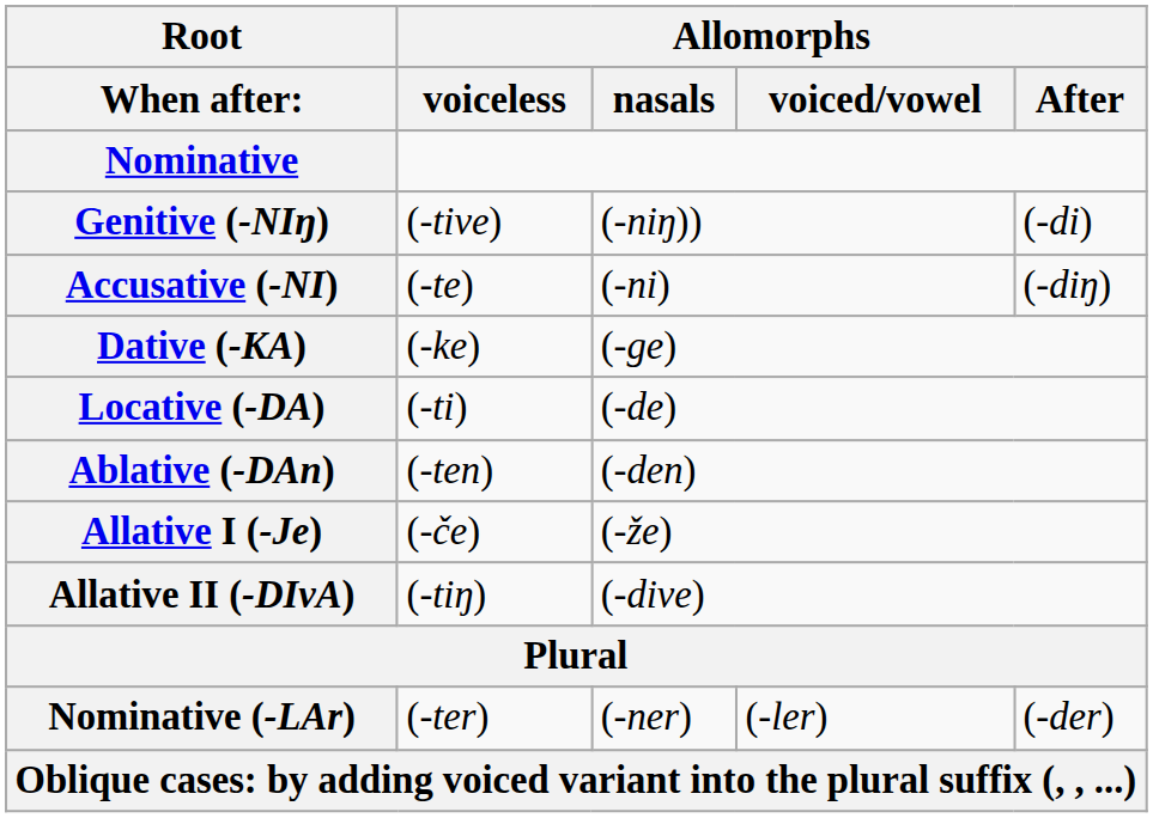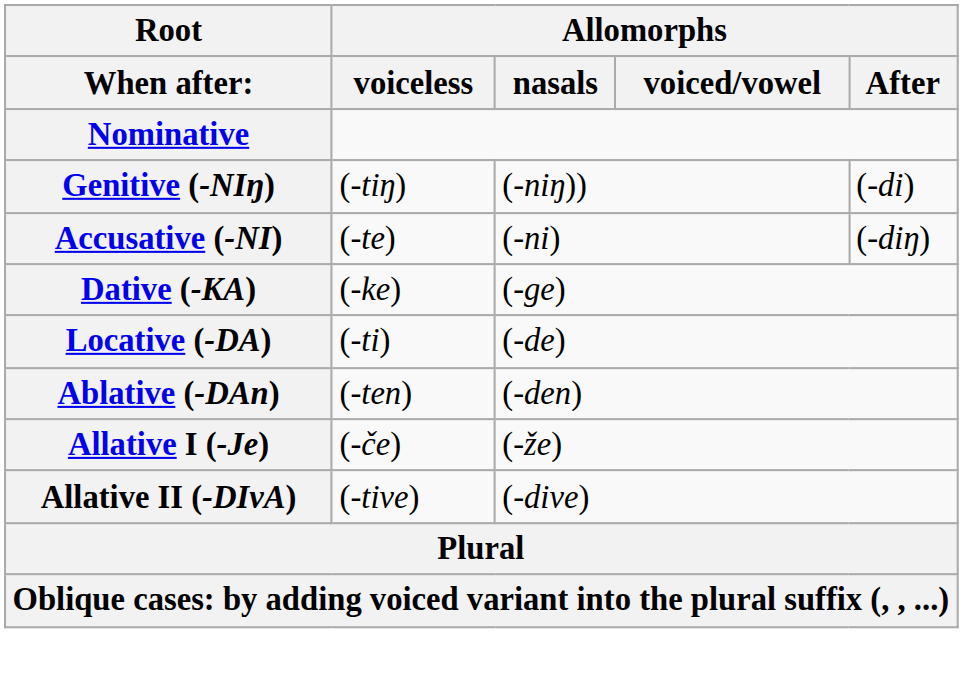 <table class="wikitable">
 <tr>
 <th>Root</th>
 <th colspan="4">Allomorphs</th>
 </tr>
 <tr>
 <th>When after:</th>
 <th>voiceless</th>
 <th>nasals</th>
 <th>voiced/vowel</th>
 <th>After </th>
 </tr>
 <tr>
 <th><a href='#'>Nominative</a></th>
 <td colspan="4"></td>
 </tr>
 <tr>
 <th><a href='#'>Genitive</a> (<em>-NIŋ</em>)</th>
-<td> (<em>-tive</em>)</td>
+<td> (<em>-tiŋ</em>)</td>
 <td colspan="2"> (<em>-niŋ</em>))</td>
 <td> (<em>-di</em>)</td>
 </tr>
 <tr>
 <th><a href='#'>Accusative</a> (<em>-NI</em>)</th>
 <td> (<em>-te</em>)</td>
 <td colspan="2"> (<em>-ni</em>)</td>
 <td> (<em>-diŋ</em>)</td>
 </tr>
 <tr>
 <th><a href='#'>Dative</a> (<em>-KA</em>)</th>
 <td> (<em>-ke</em>)</td>
 <td colspan="3"> (<em>-ge</em>)</td>
 </tr>
 <tr>
 <th><a href='#'>Locative</a> (<em>-DA</em>)</th>
 <td> (<em>-ti</em>)</td>
 <td colspan="3"> (<em>-de</em>)</td>
 </tr>
 <tr>
 <th><a href='#'>Ablative</a> (<em>-DAn</em>)</th>
 <td> (<em>-ten</em>)</td>
 <td colspan="3"> (<em>-den</em>)</td>
 </tr>
 <tr>
 <th><a href='#'>Allative</a> I (<em>-Je</em>)</th>
 <td> (<em>-če</em>)</td>
 <td colspan="3"> (<em>-že</em>)</td>
 </tr>
 <tr>
 <th>Allative II (<em>-DIvA</em>)</th>
-<td> (<em>-tiŋ</em>)</td>
+<td> (<em>-tive</em>)</td>
 <td colspan="3"> (<em>-dive</em>)</td>
 </tr>
 <tr>
 <th colspan="5">Plural</th>
 </tr>
 <tr>
-<th>Nominative (<em>-LAr</em>)</th>
-<td> (<em>-ter</em>)</td>
-<td> (<em>-ner</em>)</td>
-<td> (<em>-ler</em>)</td>
-<td> (<em>-der</em>)</td>
-</tr>
-<tr>
 <th colspan="5">Oblique cases: by adding voiced variant into the plural suffix (, , ...)</th>
 </tr>
 </table>
